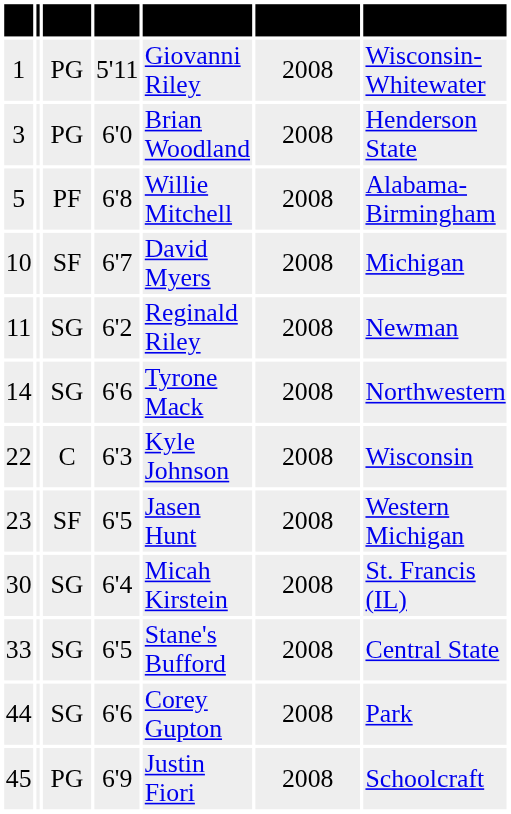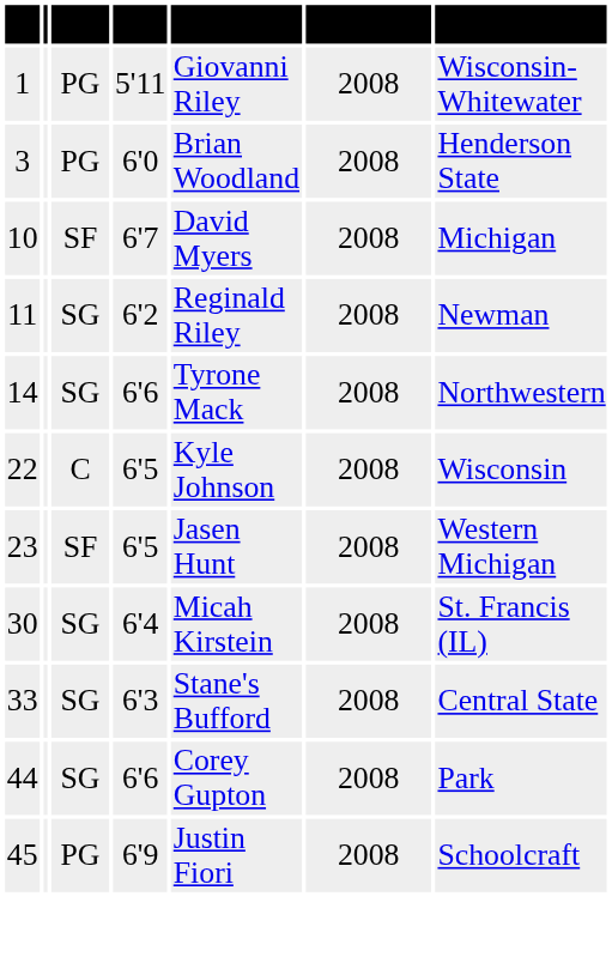 <table width=40%>
 <tr bgcolor="black">
 <th width=3%><span><strong>#</strong></span></th>
 <td width=3%></td>
 <th width=3%><span><strong>Pos.</strong></span></th>
 <th width=3%><span><strong>Ht.</strong></span></th>
 <th width=20%><span><strong>Player</strong></span></th>
 <th width=5%><span><strong>Acquired</strong></span></th>
 <th width=20%><span><strong>College</strong></span></th>
 </tr>
 <tr bgcolor="#eeeeee">
 <td align=center>1</td>
 <td align=center></td>
 <td align=center>PG</td>
 <td align=center>5'11</td>
 <td><a href='#'>Giovanni Riley</a></td>
 <td align=center>2008</td>
 <td><a href='#'>Wisconsin-Whitewater</a></td>
 </tr>
 <tr bgcolor="#eeeeee">
 <td align=center>3</td>
 <td align=center></td>
 <td align=center>PG</td>
 <td align=center>6'0</td>
 <td><a href='#'>Brian Woodland</a></td>
 <td align=center>2008</td>
 <td><a href='#'>Henderson State</a></td>
-</tr>
-<tr bgcolor="#eeeeee">
-<td align=center>5</td>
-<td align=center></td>
-<td align=center>PF</td>
-<td align=center>6'8</td>
-<td><a href='#'>Willie Mitchell</a></td>
-<td align=center>2008</td>
-<td><a href='#'>Alabama-Birmingham</a></td>
 </tr>
 <tr bgcolor="#eeeeee">
 <td align=center>10</td>
 <td align=center></td>
 <td align=center>SF</td>
 <td align=center>6'7</td>
 <td><a href='#'>David Myers</a></td>
 <td align=center>2008</td>
 <td><a href='#'>Michigan</a></td>
 </tr>
 <tr bgcolor="#eeeeee">
 <td align=center>11</td>
 <td align=center></td>
 <td align=center>SG</td>
 <td align=center>6'2</td>
 <td><a href='#'>Reginald Riley</a></td>
 <td align=center>2008</td>
 <td><a href='#'>Newman</a></td>
 </tr>
 <tr bgcolor="#eeeeee">
 <td align=center>14</td>
 <td align=center></td>
 <td align=center>SG</td>
 <td align=center>6'6</td>
 <td><a href='#'>Tyrone Mack</a></td>
 <td align=center>2008</td>
 <td><a href='#'>Northwestern</a></td>
 </tr>
 <tr bgcolor="#eeeeee">
 <td align=center>22</td>
 <td align=center></td>
 <td align=center>C</td>
-<td align=center>6'3</td>
+<td align=center>6'5</td>
 <td><a href='#'>Kyle Johnson</a></td>
 <td align=center>2008</td>
 <td><a href='#'>Wisconsin</a></td>
 </tr>
 <tr bgcolor="#eeeeee">
 <td align=center>23</td>
 <td align=center></td>
 <td align=center>SF</td>
 <td align=center>6'5</td>
 <td><a href='#'>Jasen Hunt</a></td>
 <td align=center>2008</td>
 <td><a href='#'>Western Michigan</a></td>
 </tr>
 <tr bgcolor="#eeeeee">
 <td align=center>30</td>
 <td align=center></td>
 <td align=center>SG</td>
 <td align=center>6'4</td>
 <td><a href='#'>Micah Kirstein</a></td>
 <td align=center>2008</td>
 <td><a href='#'>St. Francis (IL)</a></td>
 </tr>
 <tr bgcolor="#eeeeee">
 <td align=center>33</td>
 <td align=center></td>
 <td align=center>SG</td>
-<td align=center>6'5</td>
+<td align=center>6'3</td>
 <td><a href='#'>Stane's Bufford</a></td>
 <td align=center>2008</td>
 <td><a href='#'>Central State</a></td>
 </tr>
 <tr bgcolor="#eeeeee">
 <td align=center>44</td>
 <td align=center></td>
 <td align=center>SG</td>
 <td align=center>6'6</td>
 <td><a href='#'>Corey Gupton</a></td>
 <td align=center>2008</td>
 <td><a href='#'>Park</a></td>
 </tr>
 <tr bgcolor="#eeeeee">
 <td align=center>45</td>
 <td align=center></td>
 <td align=center>PG</td>
 <td align=center>6'9</td>
 <td><a href='#'>Justin Fiori</a></td>
 <td align=center>2008</td>
 <td><a href='#'>Schoolcraft</a></td>
 </tr>
 </table>
